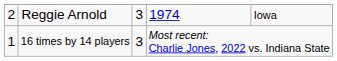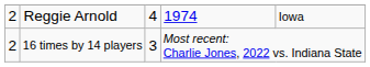 <table class="wikitable">
 <tr>
 </tr>
 <tr>
 <td>2</td>
 <td>Reggie Arnold</td>
-<td>3</td>
+<td>4</td>
 <td><a href='#'>1974</a></td>
 <td style="font-size:80%;">Iowa</td>
 </tr>
 <tr>
-<td>1</td>
+<td>2</td>
 <td style="font-size:80%;">16 times by 14 players</td>
 <td>3</td>
 <td colspan=2 style="font-size:80%;"><em>Most recent:</em><br><a href='#'>Charlie Jones</a>, <a href='#'>2022</a> vs. Indiana State</td>
 </tr>
 </table>
